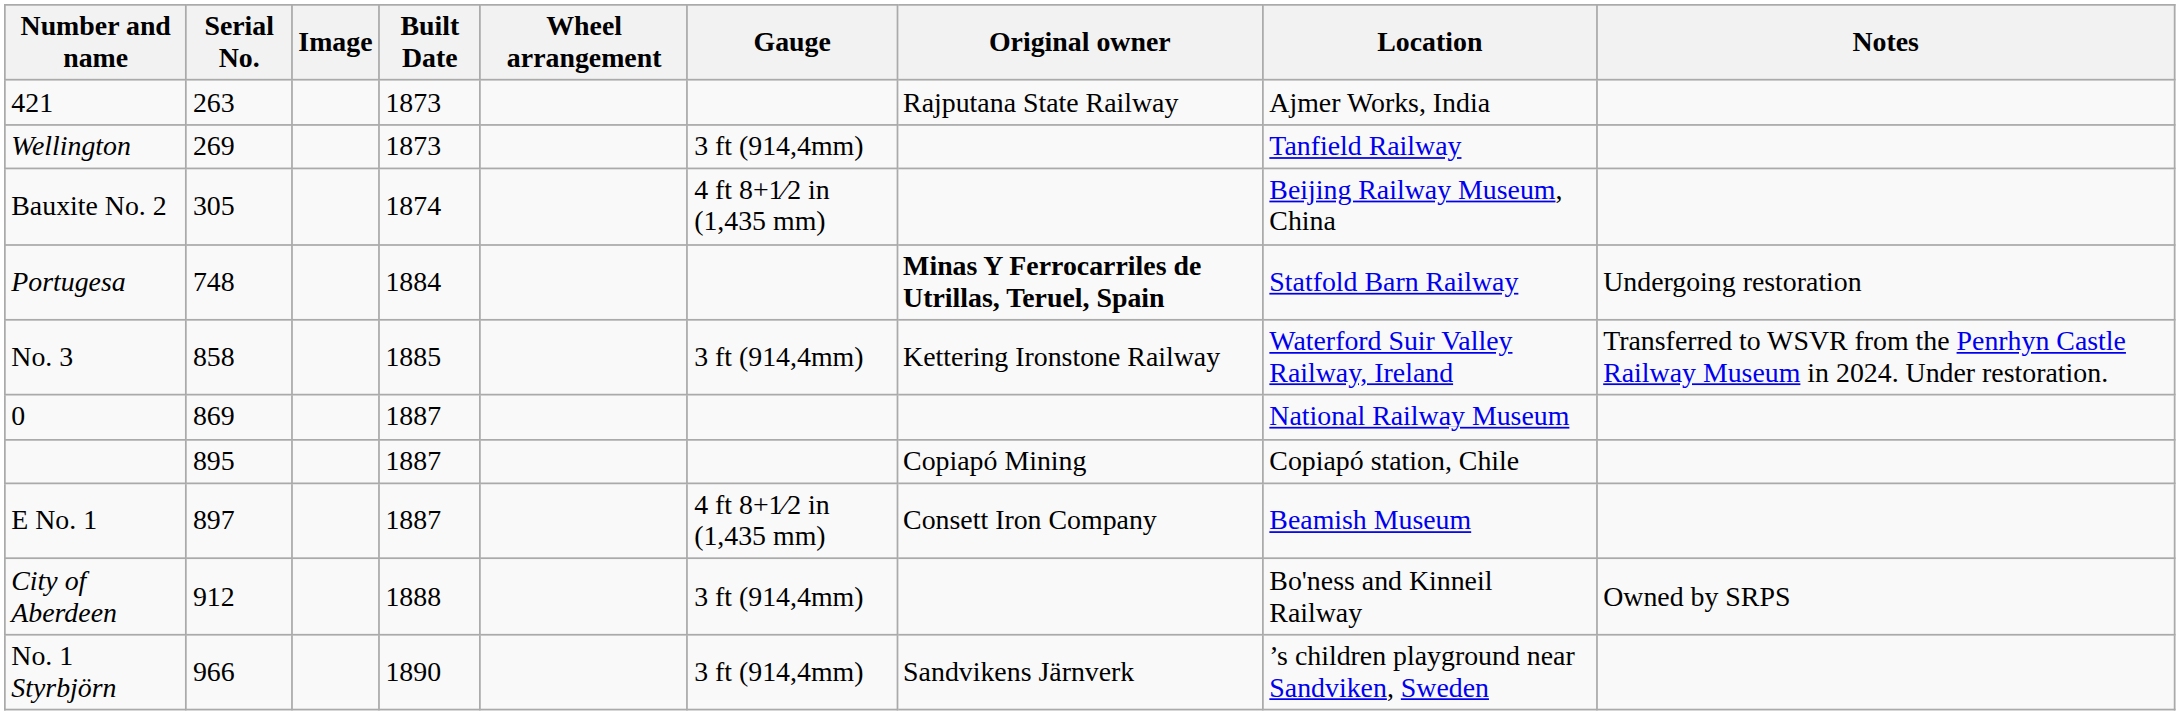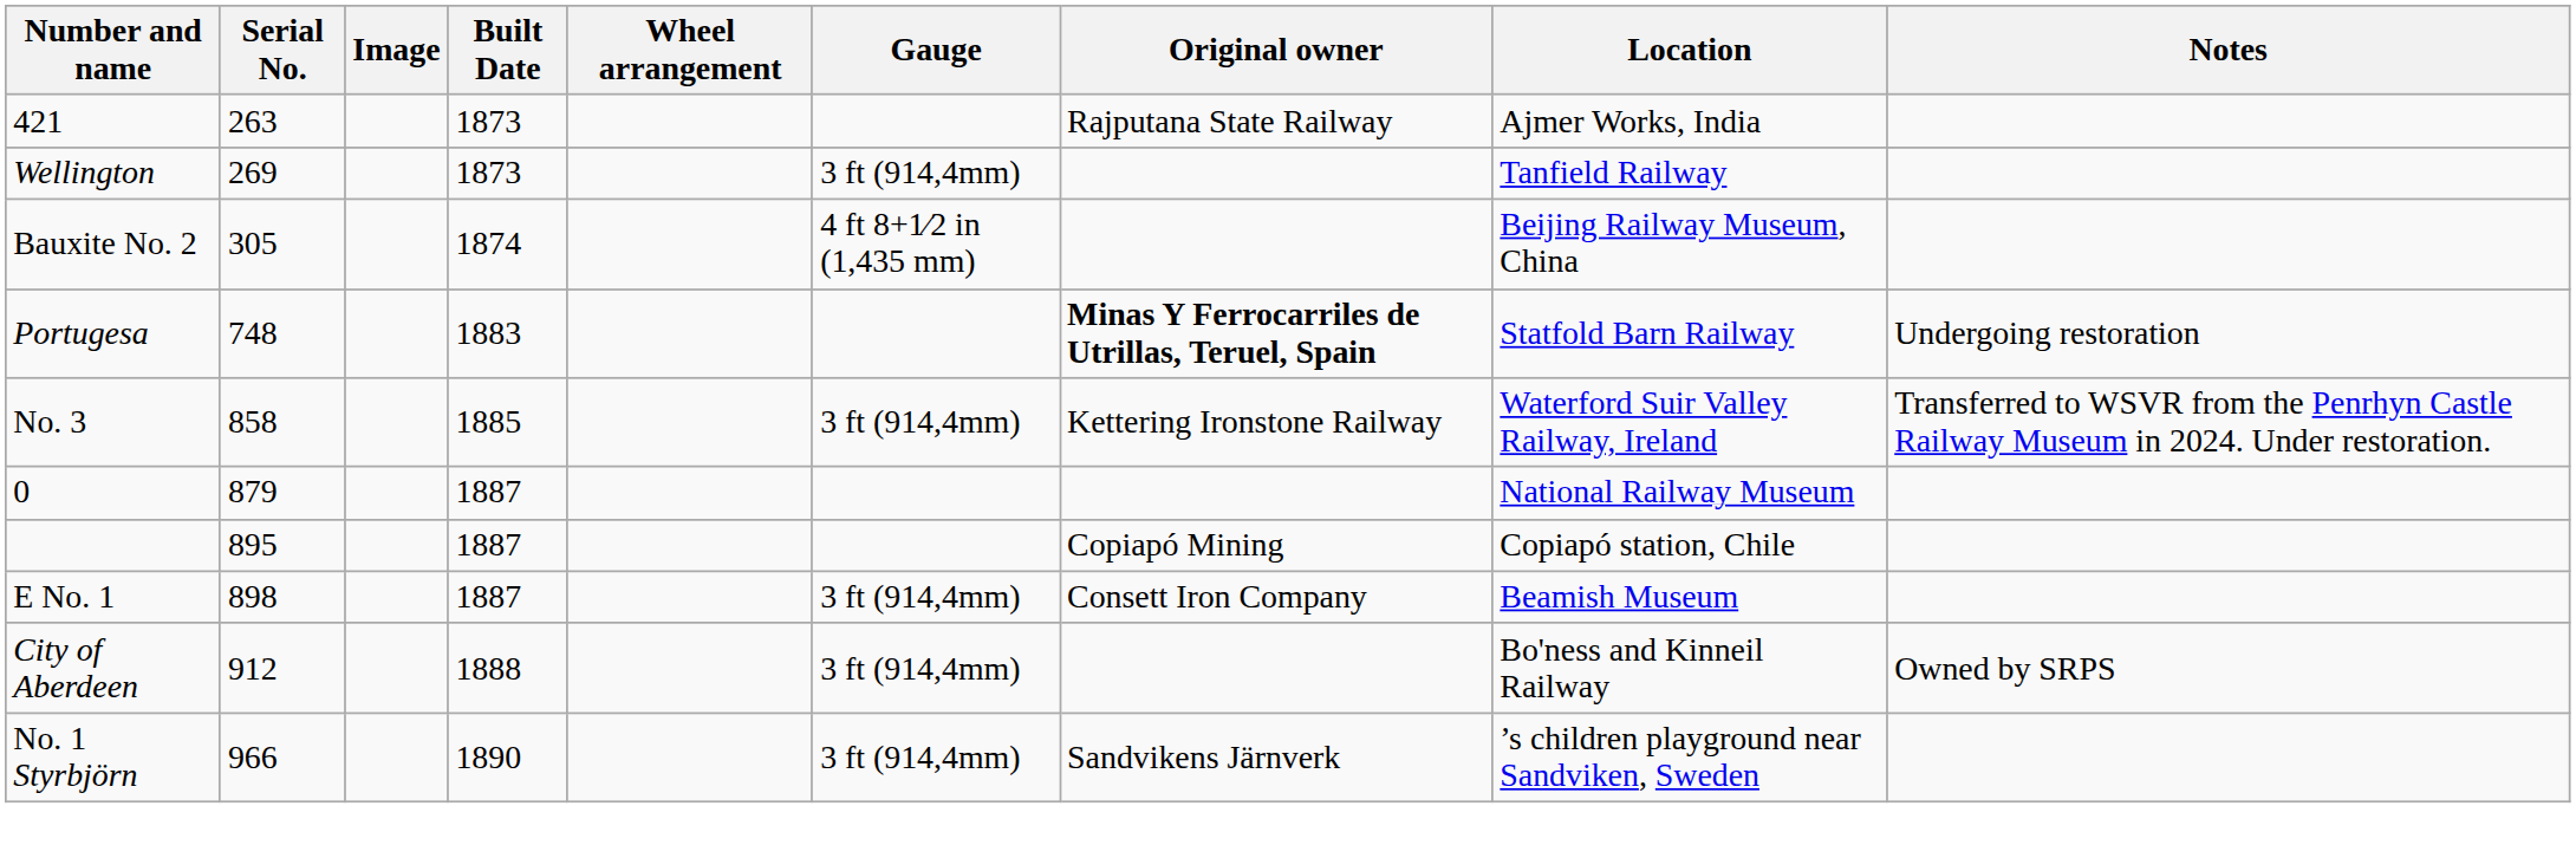 <table class="wikitable">
 <tr>
 <th>Number and name</th>
 <th>Serial No.</th>
 <th>Image</th>
 <th>Built Date</th>
 <th>Wheel arrangement</th>
 <th>Gauge</th>
 <th>Original owner</th>
 <th>Location</th>
 <th>Notes</th>
 </tr>
 <tr>
 <td>421</td>
 <td>263</td>
 <td></td>
 <td>1873</td>
 <td></td>
 <td></td>
 <td>Rajputana State Railway</td>
 <td>Ajmer Works, India</td>
 <td></td>
 </tr>
 <tr>
 <td><em>Wellington</em></td>
 <td>269</td>
 <td></td>
 <td>1873</td>
 <td></td>
 <td>3 ft (914,4mm)</td>
 <td></td>
 <td><a href='#'>Tanfield Railway</a></td>
 <td></td>
 </tr>
 <tr>
 <td>Bauxite No. 2</td>
 <td>305</td>
 <td></td>
 <td>1874</td>
 <td></td>
 <td>4 ft 8+1⁄2 in (1,435 mm)</td>
 <td></td>
 <td><a href='#'>Beijing Railway Museum</a>, China</td>
 <td></td>
 </tr>
 <tr>
 <td><em>Portugesa </em></td>
 <td>748</td>
 <td></td>
-<td>1884</td>
+<td>1883</td>
 <td></td>
 <td></td>
 <td><strong>Minas Y Ferrocarriles de Utrillas, Teruel, Spain</strong></td>
 <td><a href='#'>Statfold Barn Railway</a></td>
 <td>Undergoing restoration</td>
 </tr>
 <tr>
 <td>No. 3 </td>
 <td>858</td>
 <td></td>
 <td>1885</td>
 <td></td>
 <td>3 ft (914,4mm)</td>
 <td>Kettering Ironstone Railway</td>
 <td><a href='#'>Waterford Suir Valley Railway, Ireland</a></td>
 <td>Transferred to WSVR from the <a href='#'>Penrhyn Castle Railway Museum</a> in 2024. Under restoration.</td>
 </tr>
 <tr>
 <td>0</td>
-<td>869</td>
+<td>879</td>
 <td></td>
 <td>1887</td>
 <td></td>
 <td></td>
 <td></td>
 <td><a href='#'>National Railway Museum</a></td>
 <td></td>
 </tr>
 <tr>
 <td></td>
 <td>895</td>
 <td></td>
 <td>1887</td>
 <td></td>
 <td></td>
 <td>Copiapó Mining</td>
 <td>Copiapó station, Chile</td>
 <td></td>
 </tr>
 <tr>
 <td>E No. 1</td>
-<td>897</td>
+<td>898</td>
 <td></td>
 <td>1887</td>
 <td></td>
-<td>4 ft 8+1⁄2 in (1,435 mm)</td>
+<td>3 ft (914,4mm)</td>
 <td>Consett Iron Company</td>
 <td><a href='#'>Beamish Museum</a></td>
 <td></td>
 </tr>
 <tr>
 <td><em>City of Aberdeen</em> </td>
 <td>912</td>
 <td></td>
 <td>1888</td>
 <td></td>
 <td>3 ft (914,4mm)</td>
 <td></td>
 <td>Bo'ness and Kinneil Railway</td>
 <td>Owned by SRPS</td>
 </tr>
 <tr>
 <td>No. 1 <em>Styrbjörn</td>
 <td>966</td>
 <td></td>
 <td>1890</td>
 <td></td>
 <td>3 ft (914,4mm)</td>
 <td>Sandvikens Järnverk</td>
 <td>’s children playground near <a href='#'>Sandviken</a>, <a href='#'>Sweden</a></td>
 <td></td>
 </tr>
 </table>
